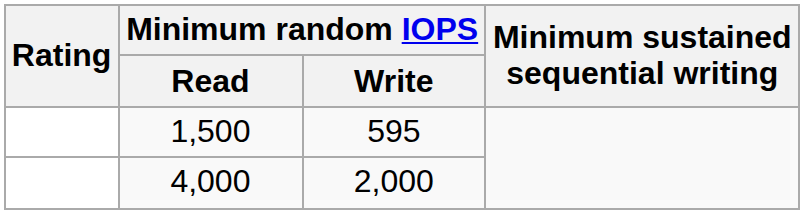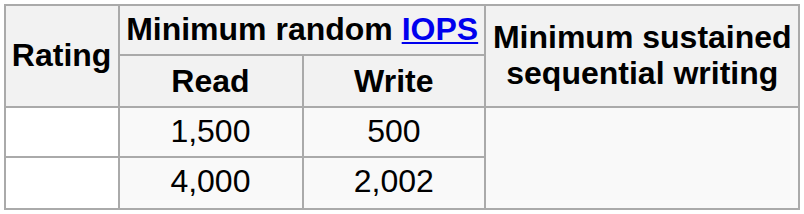 <table class="wikitable" style="float:right; text-align:center;">
 <tr>
 <th rowspan="2">Rating</th>
 <th colspan="2">Minimum random <a href='#'>IOPS</a></th>
 <th rowspan="2">Minimum sustained<br>sequential writing</th>
 </tr>
 <tr>
 <th>Read</th>
 <th>Write</th>
 </tr>
 <tr>
 <td style="background:white"><br></td>
 <td>1,500</td>
-<td>595</td>
+<td>500</td>
 <td rowspan="2"></td>
 </tr>
 <tr>
 <td style="background:white"><br></td>
 <td>4,000</td>
-<td>2,000</td>
+<td>2,002</td>
 </tr>
 </table>
